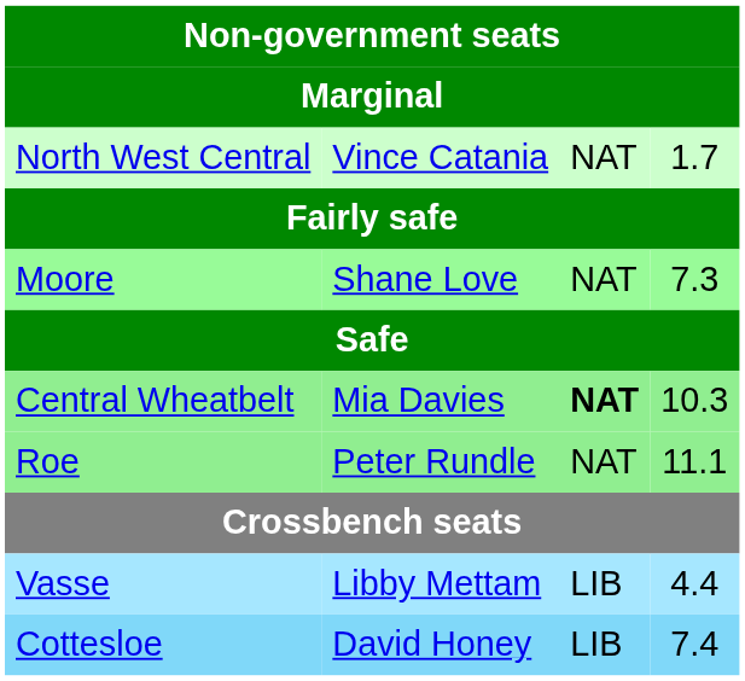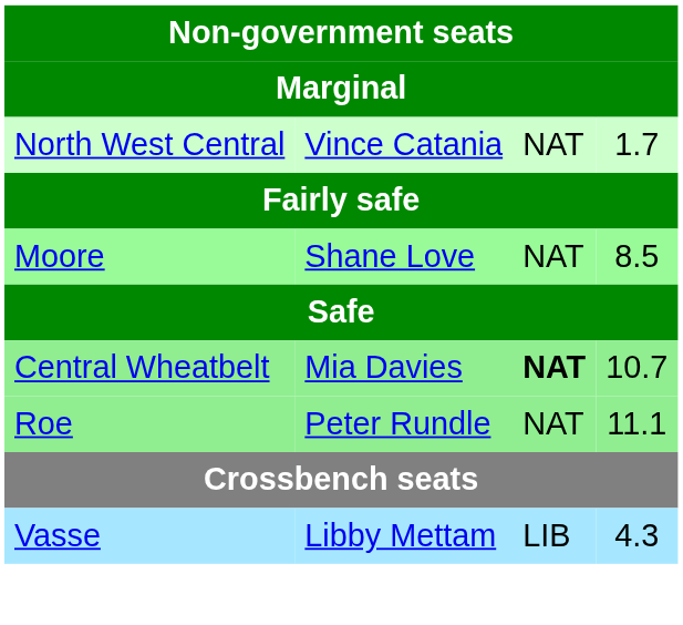 <table class="toccolours" cellpadding="5" cellspacing="0" style="float:left; margin-right:.5em; margin-top:.4em; font-size:90 ppt;">
 <tr>
 <td colspan="4"  style="text-align:center; background:#008800;color:white;"><strong>Non-government seats</strong></td>
 </tr>
 <tr>
 <td colspan="4"  style="text-align:center; background:#008800;color:white;"><strong>Marginal</strong></td>
 </tr>
 <tr>
 <td style="text-align:left; background:#ccffcc;"><a href='#'>North West Central</a></td>
 <td style="text-align:left; background:#ccffcc;"><a href='#'>Vince Catania</a></td>
 <td style="text-align:left; background:#ccffcc;">NAT</td>
 <td style="text-align:center; background:#ccffcc;">1.7</td>
 </tr>
 <tr>
 </tr>
 <tr>
 <td colspan="4"  style="text-align:center; background:#008800;color:white;"><strong>Fairly safe</strong></td>
 </tr>
 <tr>
 <td style="text-align:left; background:#98fb98;"><a href='#'>Moore</a></td>
 <td style="text-align:left; background:#98fb98;"><a href='#'>Shane Love</a></td>
 <td style="text-align:left; background:#98fb98;">NAT</td>
-<td style="text-align:center; background:#98fb98;">7.3</td>
+<td style="text-align:center; background:#98fb98;">8.5</td>
 </tr>
 <tr>
 <td colspan="4"  style="text-align:center; background:#008800;color:white;"><strong>Safe</strong></td>
 </tr>
 <tr>
 <td style="text-align:left; background:#90ee90;"><a href='#'>Central Wheatbelt</a></td>
 <td style="text-align:left; background:#90ee90;"><a href='#'>Mia Davies</a></td>
 <td style="text-align:left; background:#90ee90;"><strong>NAT</strong></td>
-<td style="text-align:center; background:#90ee90;">10.3</td>
+<td style="text-align:center; background:#90ee90;">10.7</td>
 </tr>
 <tr>
 <td style="text-align:left; background:#90ee90;"><a href='#'>Roe</a></td>
 <td style="text-align:left; background:#90ee90;"><a href='#'>Peter Rundle</a></td>
 <td style="text-align:left; background:#90ee90;">NAT</td>
 <td style="text-align:center; background:#90ee90;">11.1</td>
 </tr>
 <tr>
 <td colspan="4"  style="text-align:center; background:gray;color:white;"><strong>Crossbench seats</strong></td>
 </tr>
 <tr>
 <td style="text-align:left; background:#a6e7ff;"><a href='#'>Vasse</a></td>
 <td style="text-align:left; background:#a6e7ff;"><a href='#'>Libby Mettam</a></td>
 <td style="text-align:left; background:#a6e7ff;">LIB</td>
-<td style="text-align:center; background:#a6e7ff;">4.4</td>
-</tr>
-<tr>
-<td style="text-align:left; background:#80d8f9;"><a href='#'>Cottesloe</a></td>
-<td style="text-align:left; background:#80d8f9;"><a href='#'>David Honey</a></td>
-<td style="text-align:left; background:#80d8f9;">LIB</td>
-<td style="text-align:center; background:#80d8f9;">7.4</td>
+<td style="text-align:center; background:#a6e7ff;">4.3</td>
 </tr>
 <tr>
 </tr>
 </table>
